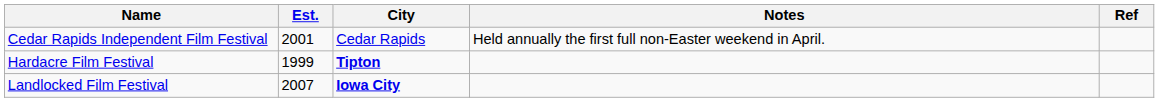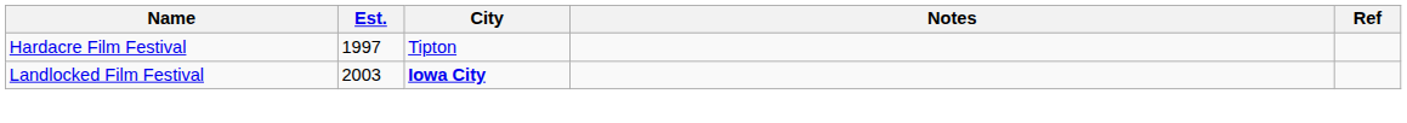 <table class="wikitable sortable" width=100%>
 <tr>
 <th style="width:20%;">Name</th>
 <th style="width:4%;"><a href='#'>Est.</a></th>
 <th style="width:10%;">City</th>
 <th style="width:46%;">Notes</th>
 <th style="width:4%;">Ref</th>
 </tr>
 <tr>
-<td><a href='#'>Cedar Rapids Independent Film Festival</a></td>
-<td>2001</td>
-<td><a href='#'>Cedar Rapids</a></td>
-<td>Held annually the first full non-Easter weekend in April.</td>
-<td></td>
-</tr>
-<tr>
 <td><a href='#'>Hardacre Film Festival</a></td>
-<td>1999</td>
-<td><strong><a href='#'>Tipton</a></strong></td>
+<td>1997</td>
+<td><a href='#'>Tipton</a></td>
 <td></td>
 <td></td>
 </tr>
 <tr>
 <td><a href='#'>Landlocked Film Festival</a></td>
-<td>2007</td>
+<td>2003</td>
 <td><strong><a href='#'>Iowa City</a></strong></td>
 <td></td>
 <td></td>
 </tr>
 </table>
